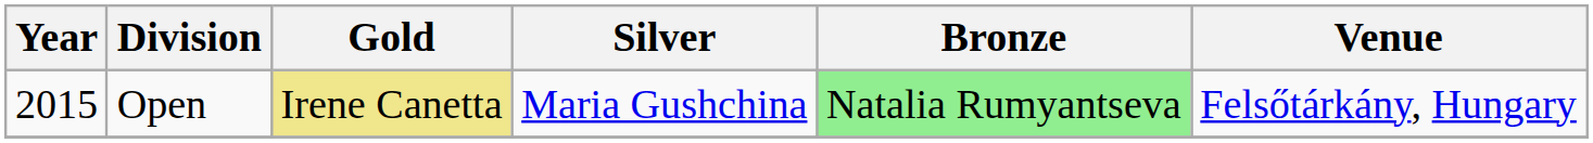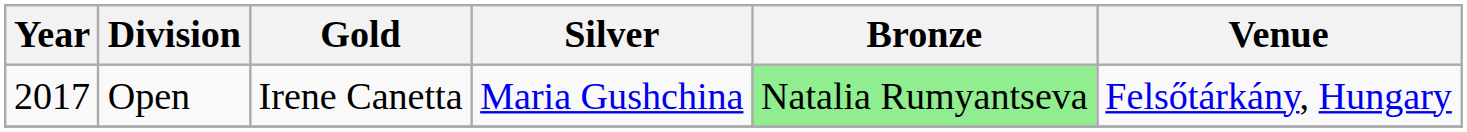 <table class="wikitable sortable" style="text-align: left;">
 <tr>
 <th>Year</th>
 <th>Division</th>
 <th> Gold</th>
 <th> Silver</th>
 <th> Bronze</th>
 <th>Venue</th>
 </tr>
 <tr>
-<td>2015</td>
+<td>2017</td>
 <td>Open</td>
-<td style="background: khaki;"> Irene Canetta</td>
+<td> Irene Canetta</td>
 <td> <a href='#'>Maria Gushchina</a></td>
 <td style="background: lightgreen;"> Natalia Rumyantseva</td>
 <td><a href='#'>Felsőtárkány</a>, <a href='#'>Hungary</a></td>
 </tr>
 <tr>
 </tr>
 </table>
